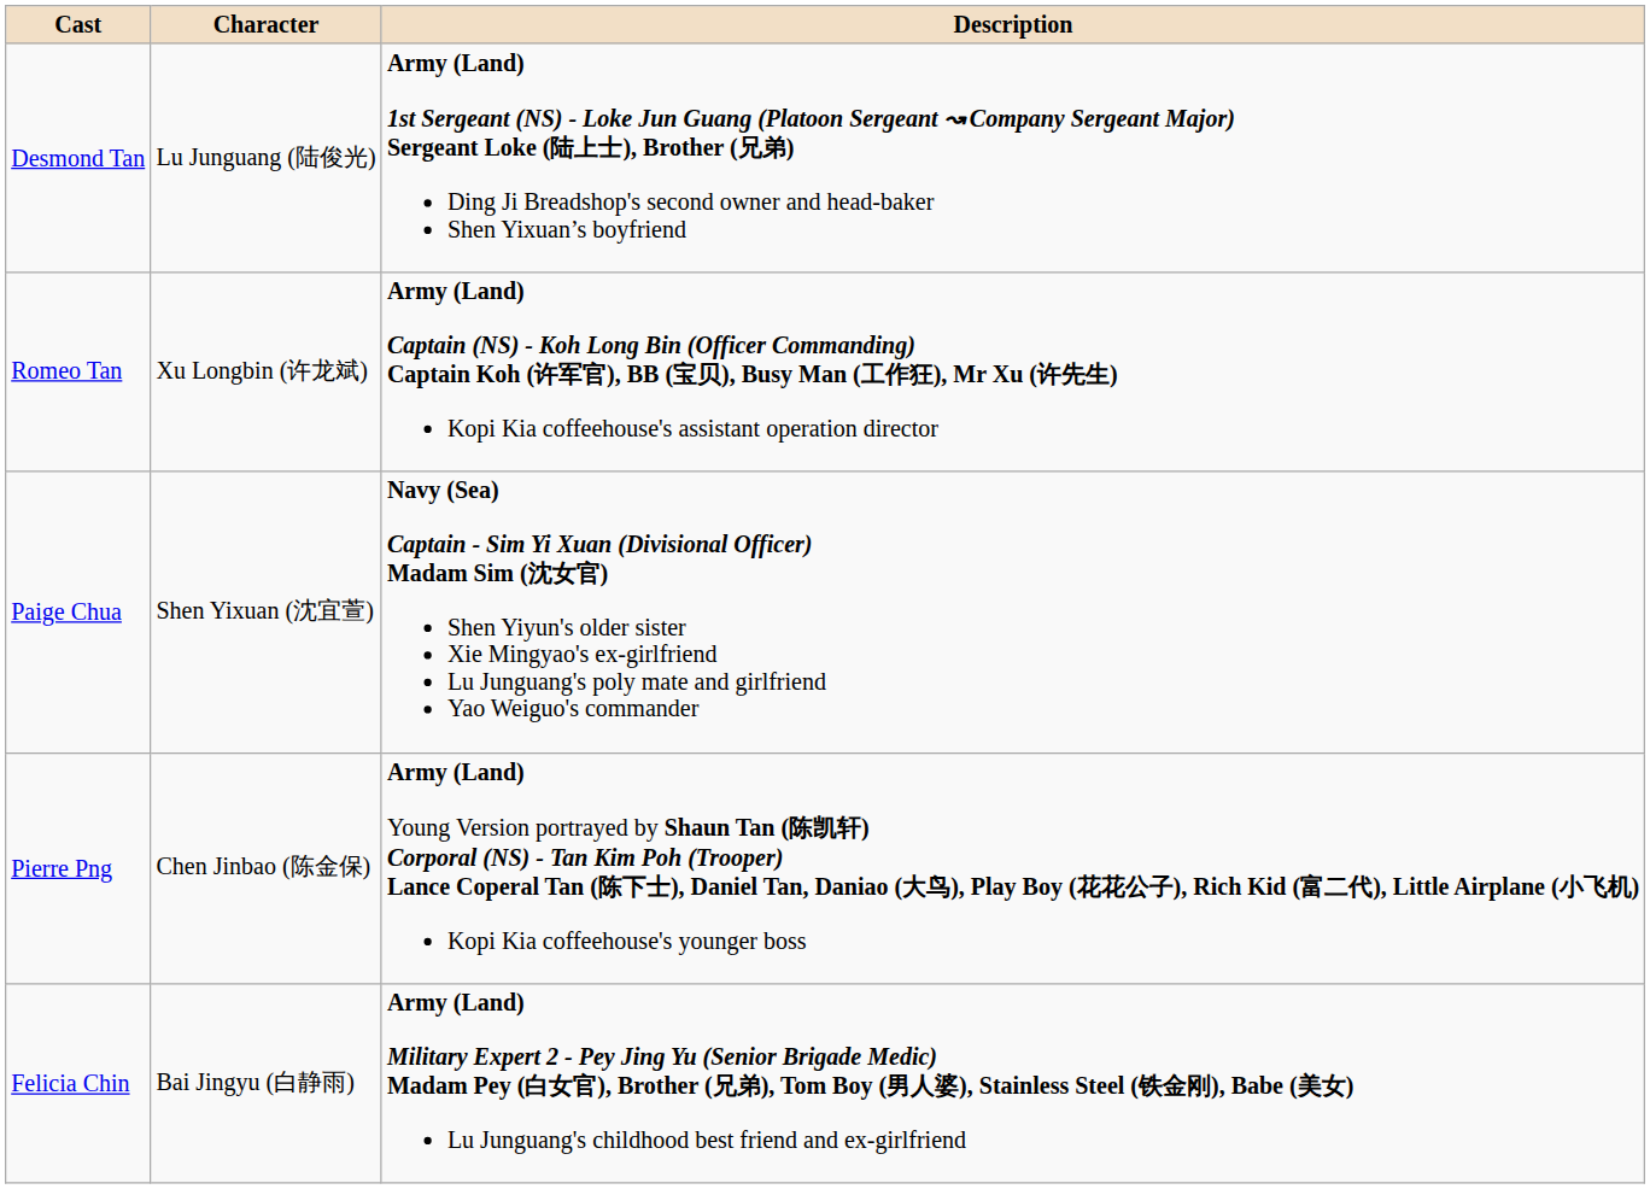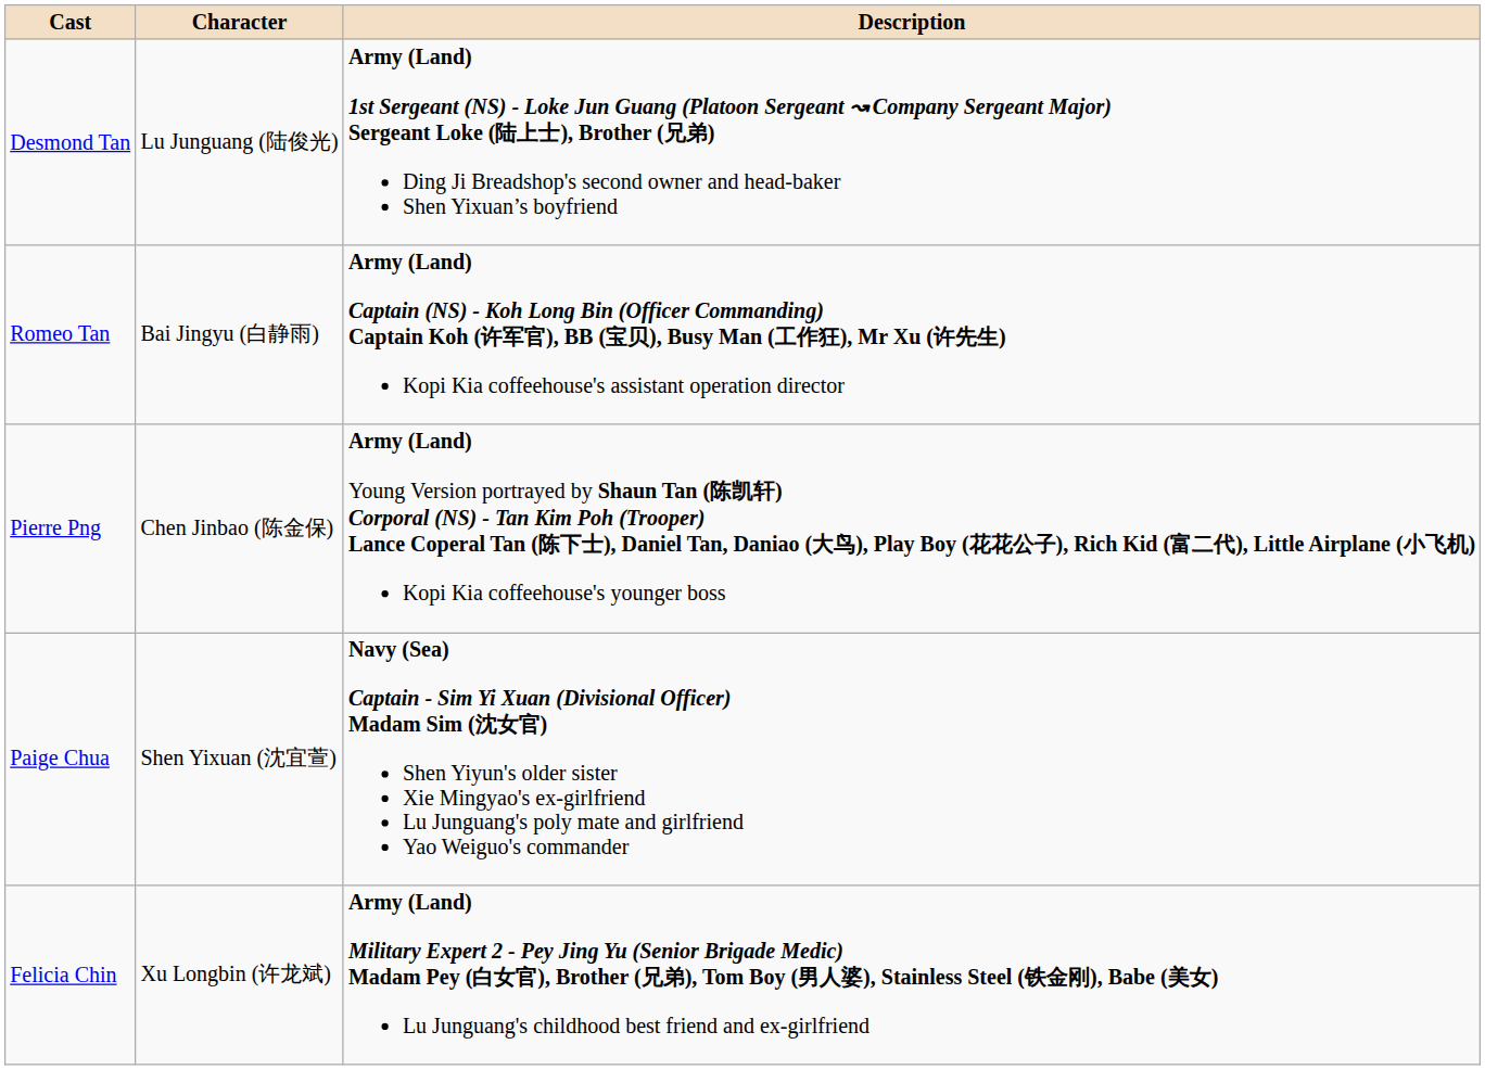 <table class="wikitable">
 <tr>
 <th style="background:#f2dfc6">Cast</th>
 <th style="background:#f2dfc6">Character</th>
 <th style="background:#f2dfc6">Description</th>
 </tr>
 <tr>
 <td><a href='#'>Desmond Tan</a></td>
 <td>Lu Junguang (陆俊光)</td>
 <td><strong>Army (Land)</strong><br><br><strong><em>1st Sergeant (NS) - Loke Jun Guang (Platoon Sergeant ↝ Company Sergeant Major)</em></strong><br><strong>Sergeant Loke (陆上士), Brother (兄弟)</strong><ul><li>Ding Ji Breadshop's second owner and head-baker</li><li>Shen Yixuan’s boyfriend</li></ul></td>
 </tr>
 <tr>
 <td><a href='#'>Romeo Tan</a></td>
-<td>Xu Longbin (许龙斌)</td>
+<td>Bai Jingyu (白静雨)</td>
 <td><strong>Army (Land)</strong><br><br><strong><em>Captain (NS) - Koh Long Bin (Officer Commanding)</em></strong><br><strong>Captain Koh (许军官), BB (宝贝), Busy Man (工作狂), Mr Xu (许先生)</strong><ul><li>Kopi Kia coffeehouse's assistant operation director</li></ul></td>
+</tr>
+<tr>
+<td><a href='#'>Pierre Png</a></td>
+<td>Chen Jinbao (陈金保)</td>
+<td><strong>Army (Land)</strong><br><br>Young Version portrayed by <strong>Shaun Tan (陈凯轩)</strong><br><strong><em>Corporal (NS) - Tan Kim Poh (Trooper)</em></strong><br><strong>Lance Coperal Tan (陈下士), Daniel Tan, Daniao (大鸟), Play Boy (花花公子), Rich Kid (富二代), Little Airplane (小飞机)</strong><ul><li>Kopi Kia coffeehouse's younger boss</li></ul></td>
 </tr>
 <tr>
 <td><a href='#'>Paige Chua</a></td>
 <td>Shen Yixuan (沈宜萱)</td>
 <td><strong>Navy (Sea)</strong><br><br><strong><em>Captain - Sim Yi Xuan (Divisional Officer)</em></strong><br><strong>Madam Sim (沈女官)</strong><ul><li>Shen Yiyun's older sister</li><li>Xie Mingyao's ex-girlfriend</li><li>Lu Junguang's poly mate and girlfriend</li><li>Yao Weiguo's commander</li></ul></td>
 </tr>
 <tr>
-<td><a href='#'>Pierre Png</a></td>
-<td>Chen Jinbao (陈金保)</td>
-<td><strong>Army (Land)</strong><br><br>Young Version portrayed by <strong>Shaun Tan (陈凯轩)</strong><br><strong><em>Corporal (NS) - Tan Kim Poh (Trooper)</em></strong><br><strong>Lance Coperal Tan (陈下士), Daniel Tan, Daniao (大鸟), Play Boy (花花公子), Rich Kid (富二代), Little Airplane (小飞机)</strong><ul><li>Kopi Kia coffeehouse's younger boss</li></ul></td>
-</tr>
-<tr>
 <td><a href='#'>Felicia Chin</a></td>
-<td>Bai Jingyu (白静雨)</td>
+<td>Xu Longbin (许龙斌)</td>
 <td><strong>Army (Land)</strong><br><br><strong><em>Military Expert 2 - Pey Jing Yu (Senior Brigade Medic)</em></strong><br><strong>Madam Pey (白女官), Brother (兄弟), Tom Boy (男人婆), Stainless Steel (铁金刚), Babe (美女)</strong><ul><li>Lu Junguang's childhood best friend and ex-girlfriend</li></ul></td>
 </tr>
 </table>
